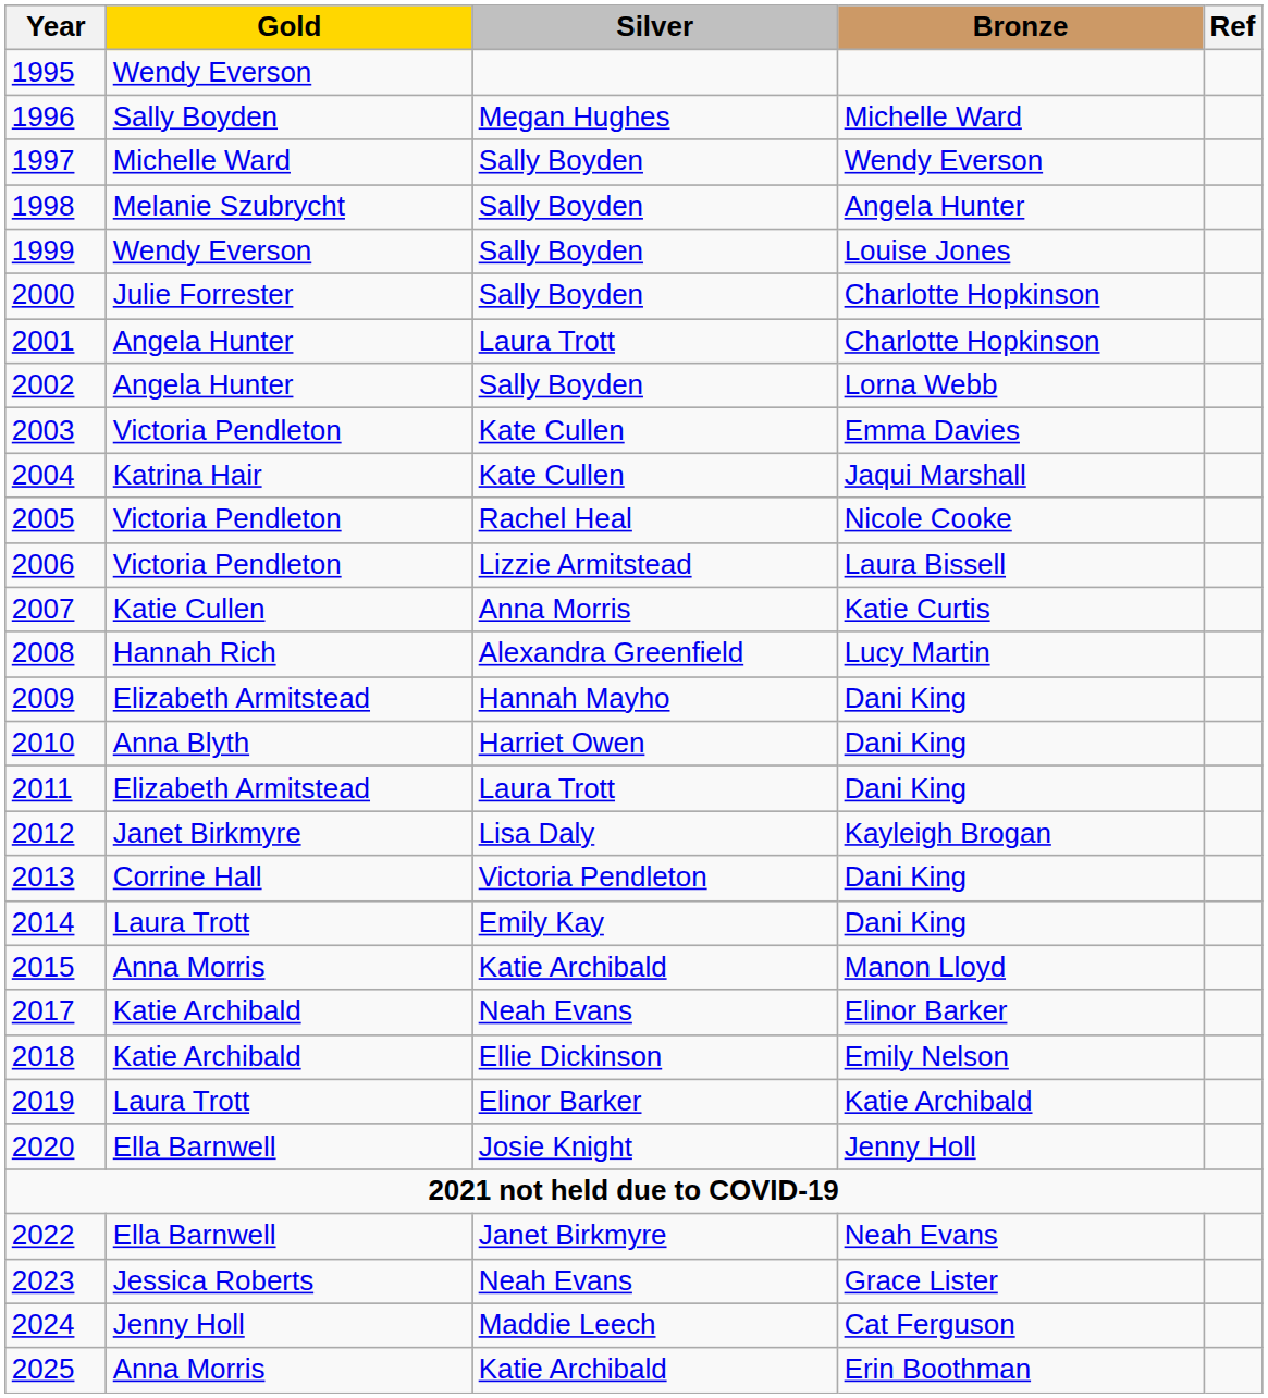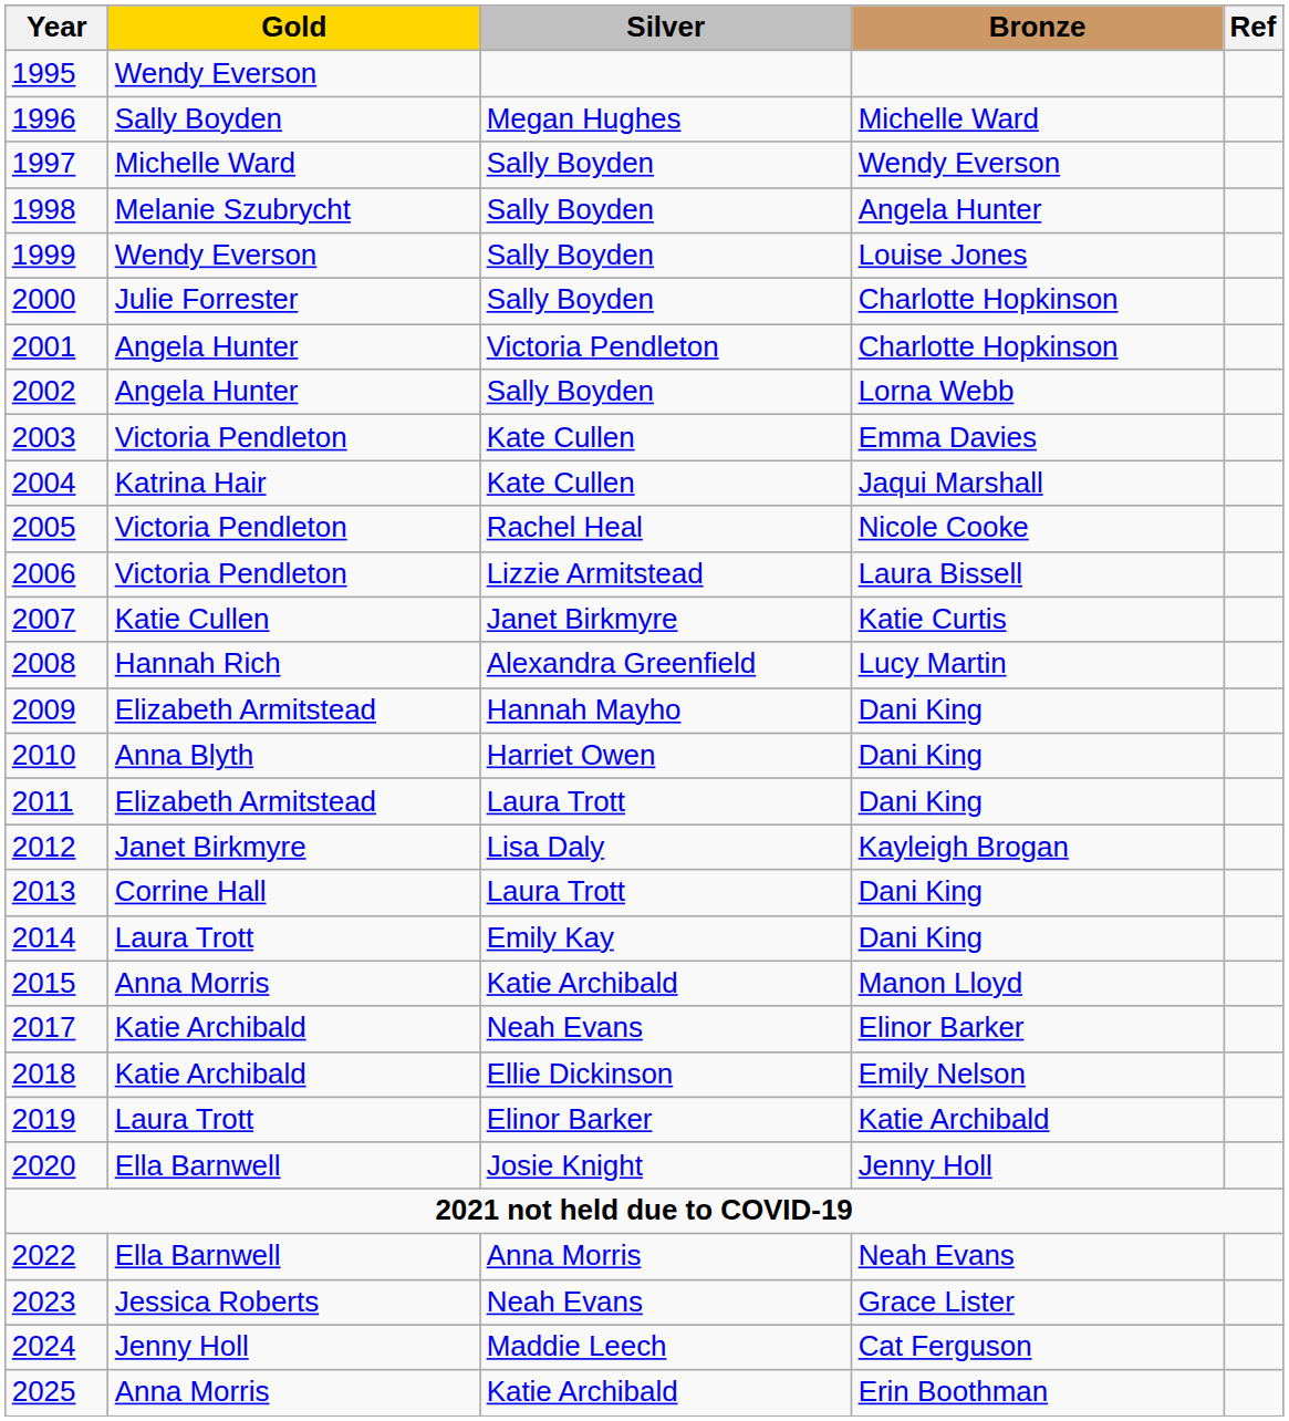 <table class="wikitable" style="font-size: 100%">
 <tr>
 <th width=50>Year</th>
 <th width=200 style="background-color: gold;">Gold</th>
 <th width=200 style="background-color: silver;">Silver</th>
 <th width=200 style="background-color: #cc9966;">Bronze</th>
 <th width=20>Ref</th>
 </tr>
 <tr>
 <td><a href='#'>1995</a></td>
 <td><a href='#'>Wendy Everson</a></td>
 <td></td>
 <td></td>
 <td></td>
 </tr>
 <tr>
 <td><a href='#'>1996</a></td>
 <td><a href='#'>Sally Boyden</a></td>
 <td><a href='#'>Megan Hughes</a></td>
 <td><a href='#'>Michelle Ward</a></td>
 <td></td>
 </tr>
 <tr>
 <td><a href='#'>1997</a></td>
 <td><a href='#'>Michelle Ward</a></td>
 <td><a href='#'>Sally Boyden</a></td>
 <td><a href='#'>Wendy Everson</a></td>
 <td></td>
 </tr>
 <tr>
 <td><a href='#'>1998</a></td>
 <td><a href='#'>Melanie Szubrycht</a></td>
 <td><a href='#'>Sally Boyden</a></td>
 <td><a href='#'>Angela Hunter</a></td>
 <td></td>
 </tr>
 <tr>
 <td><a href='#'>1999</a></td>
 <td><a href='#'>Wendy Everson</a></td>
 <td><a href='#'>Sally Boyden</a></td>
 <td><a href='#'>Louise Jones</a></td>
 <td></td>
 </tr>
 <tr>
 <td><a href='#'>2000</a></td>
 <td><a href='#'>Julie Forrester</a></td>
 <td><a href='#'>Sally Boyden</a></td>
 <td><a href='#'>Charlotte Hopkinson</a></td>
 <td></td>
 </tr>
 <tr>
 <td><a href='#'>2001</a></td>
 <td><a href='#'>Angela Hunter</a></td>
-<td><a href='#'>Laura Trott</a></td>
+<td><a href='#'>Victoria Pendleton</a></td>
 <td><a href='#'>Charlotte Hopkinson</a></td>
 <td></td>
 </tr>
 <tr>
 <td><a href='#'>2002</a></td>
 <td><a href='#'>Angela Hunter</a></td>
 <td><a href='#'>Sally Boyden</a></td>
 <td><a href='#'>Lorna Webb</a></td>
 <td></td>
 </tr>
 <tr>
 <td><a href='#'>2003</a></td>
 <td><a href='#'>Victoria Pendleton</a></td>
 <td><a href='#'>Kate Cullen</a></td>
 <td><a href='#'>Emma Davies</a></td>
 <td></td>
 </tr>
 <tr>
 <td><a href='#'>2004</a></td>
 <td><a href='#'>Katrina Hair</a></td>
 <td><a href='#'>Kate Cullen</a></td>
 <td><a href='#'>Jaqui Marshall</a></td>
 <td></td>
 </tr>
 <tr>
 <td><a href='#'>2005</a></td>
 <td><a href='#'>Victoria Pendleton</a></td>
 <td><a href='#'>Rachel Heal</a></td>
 <td><a href='#'>Nicole Cooke</a></td>
 <td></td>
 </tr>
 <tr>
 <td><a href='#'>2006</a></td>
 <td><a href='#'>Victoria Pendleton</a></td>
 <td><a href='#'>Lizzie Armitstead</a></td>
 <td><a href='#'>Laura Bissell</a></td>
 <td></td>
 </tr>
 <tr>
 <td><a href='#'>2007</a></td>
 <td><a href='#'>Katie Cullen</a></td>
-<td><a href='#'>Anna Morris</a></td>
+<td><a href='#'>Janet Birkmyre</a></td>
 <td><a href='#'>Katie Curtis</a></td>
 <td></td>
 </tr>
 <tr>
 <td><a href='#'>2008</a></td>
 <td><a href='#'>Hannah Rich</a></td>
 <td><a href='#'>Alexandra Greenfield</a></td>
 <td><a href='#'>Lucy Martin</a></td>
 <td></td>
 </tr>
 <tr>
 <td><a href='#'>2009</a></td>
 <td><a href='#'>Elizabeth Armitstead</a></td>
 <td><a href='#'>Hannah Mayho</a></td>
 <td><a href='#'>Dani King</a></td>
 <td></td>
 </tr>
 <tr>
 <td><a href='#'>2010</a></td>
 <td><a href='#'>Anna Blyth</a></td>
 <td><a href='#'>Harriet Owen</a></td>
 <td><a href='#'>Dani King</a></td>
 <td></td>
 </tr>
 <tr>
 <td><a href='#'>2011</a></td>
 <td><a href='#'>Elizabeth Armitstead</a></td>
 <td><a href='#'>Laura Trott</a></td>
 <td><a href='#'>Dani King</a></td>
 <td></td>
 </tr>
 <tr>
 <td><a href='#'>2012</a></td>
 <td><a href='#'>Janet Birkmyre</a></td>
 <td><a href='#'>Lisa Daly</a></td>
 <td><a href='#'>Kayleigh Brogan</a></td>
 <td></td>
 </tr>
 <tr>
 <td><a href='#'>2013</a></td>
 <td><a href='#'>Corrine Hall</a></td>
-<td><a href='#'>Victoria Pendleton</a></td>
+<td><a href='#'>Laura Trott</a></td>
 <td><a href='#'>Dani King</a></td>
 <td></td>
 </tr>
 <tr>
 <td><a href='#'>2014</a></td>
 <td><a href='#'>Laura Trott</a></td>
 <td><a href='#'>Emily Kay</a></td>
 <td><a href='#'>Dani King</a></td>
 <td></td>
 </tr>
 <tr>
 <td><a href='#'>2015</a></td>
 <td><a href='#'>Anna Morris</a></td>
 <td><a href='#'>Katie Archibald</a></td>
 <td><a href='#'>Manon Lloyd</a></td>
 <td></td>
 </tr>
 <tr>
 <td><a href='#'>2017</a></td>
 <td><a href='#'>Katie Archibald</a></td>
 <td><a href='#'>Neah Evans</a></td>
 <td><a href='#'>Elinor Barker</a></td>
 <td></td>
 </tr>
 <tr>
 <td><a href='#'>2018</a></td>
 <td><a href='#'>Katie Archibald</a></td>
 <td><a href='#'>Ellie Dickinson</a></td>
 <td><a href='#'>Emily Nelson</a></td>
 <td></td>
 </tr>
 <tr>
 <td><a href='#'>2019</a></td>
 <td><a href='#'>Laura Trott</a></td>
 <td><a href='#'>Elinor Barker</a></td>
 <td><a href='#'>Katie Archibald</a></td>
 <td></td>
 </tr>
 <tr>
 <td><a href='#'>2020</a></td>
 <td><a href='#'>Ella Barnwell</a></td>
 <td><a href='#'>Josie Knight</a></td>
 <td><a href='#'>Jenny Holl</a></td>
 <td></td>
 </tr>
 <tr>
 <td colspan=5 align="center"><strong>2021 not held due to COVID-19</strong></td>
 </tr>
 <tr>
 <td><a href='#'>2022</a></td>
 <td><a href='#'>Ella Barnwell</a></td>
-<td><a href='#'>Janet Birkmyre</a></td>
+<td><a href='#'>Anna Morris</a></td>
 <td><a href='#'>Neah Evans</a></td>
 <td></td>
 </tr>
 <tr>
 <td><a href='#'>2023</a></td>
 <td><a href='#'>Jessica Roberts</a></td>
 <td><a href='#'>Neah Evans</a></td>
 <td><a href='#'>Grace Lister</a></td>
 <td></td>
 </tr>
 <tr>
 <td><a href='#'>2024</a></td>
 <td><a href='#'>Jenny Holl</a></td>
 <td><a href='#'>Maddie Leech</a></td>
 <td><a href='#'>Cat Ferguson</a></td>
 <td></td>
 </tr>
 <tr>
 <td><a href='#'>2025</a></td>
 <td><a href='#'>Anna Morris</a></td>
 <td><a href='#'>Katie Archibald</a></td>
 <td><a href='#'>Erin Boothman</a></td>
 <td></td>
 </tr>
 </table>
